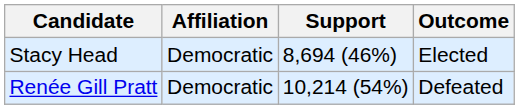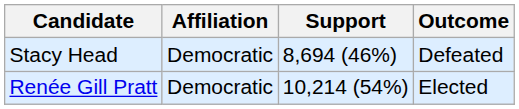 <table class="wikitable">
 <tr>
 <th>Candidate</th>
 <th>Affiliation</th>
 <th>Support</th>
 <th>Outcome</th>
 </tr>
 <tr>
 <td style="background:#DDEEFF;">Stacy Head</td>
 <td style="background:#DDEEFF;">Democratic</td>
 <td style="background:#DDEEFF;">8,694 (46%)</td>
-<td style="background:#DDEEFF;">Elected</td>
+<td style="background:#DDEEFF;">Defeated</td>
 </tr>
 <tr>
 <td style="background:#DDEEFF;"><a href='#'>Renée Gill Pratt</a></td>
 <td style="background:#DDEEFF;">Democratic</td>
 <td style="background:#DDEEFF;">10,214 (54%)</td>
-<td style="background:#DDEEFF;">Defeated</td>
+<td style="background:#DDEEFF;">Elected</td>
 </tr>
 </table>
